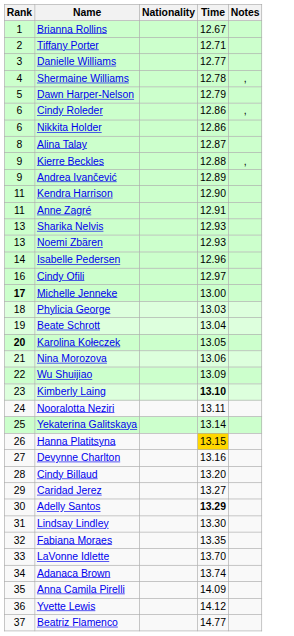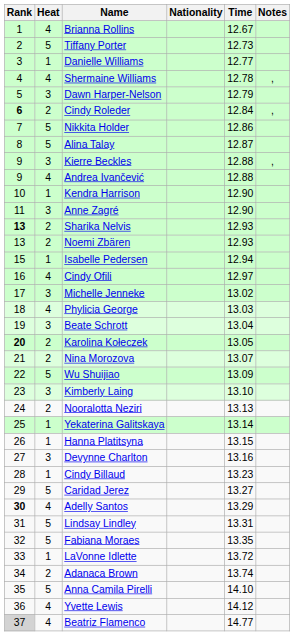 <table class="wikitable sortable" style="text-align:center">
 <tr>
 <th>Rank</th>
+<th>Heat</th>
 <th>Name</th>
 <th>Nationality</th>
 <th>Time</th>
 <th>Notes</th>
 </tr>
 <tr bgcolor=ccffcc>
 <td>1</td>
+<td>4</td>
 <td align=left><a href='#'>Brianna Rollins</a></td>
 <td align=left></td>
 <td>12.67</td>
 <td></td>
 </tr>
 <tr bgcolor=ccffcc>
 <td>2</td>
+<td>5</td>
 <td align=left><a href='#'>Tiffany Porter</a></td>
 <td align=left></td>
-<td>12.71</td>
+<td>12.73</td>
 <td></td>
 </tr>
 <tr bgcolor=ccffcc>
 <td>3</td>
+<td>1</td>
 <td align=left><a href='#'>Danielle Williams</a></td>
 <td align=left></td>
 <td>12.77</td>
 <td></td>
 </tr>
 <tr bgcolor=ccffcc>
+<td>4</td>
 <td>4</td>
 <td align=left><a href='#'>Shermaine Williams</a></td>
 <td align=left></td>
 <td>12.78</td>
 <td>, </td>
 </tr>
 <tr bgcolor=ccffcc>
 <td>5</td>
+<td>3</td>
 <td align=left><a href='#'>Dawn Harper-Nelson</a></td>
 <td align=left></td>
 <td>12.79</td>
 <td></td>
 </tr>
 <tr bgcolor=ccffcc>
-<td>6</td>
+<td><strong>6</strong></td>
+<td>2</td>
 <td align=left><a href='#'>Cindy Roleder</a></td>
 <td align=left></td>
-<td>12.86</td>
+<td>12.84</td>
 <td>, </td>
 </tr>
 <tr bgcolor=ccffcc>
-<td>6</td>
+<td>7</td>
+<td>5</td>
 <td align=left><a href='#'>Nikkita Holder</a></td>
 <td align=left></td>
 <td>12.86</td>
 <td></td>
 </tr>
 <tr bgcolor=ccffcc>
 <td>8</td>
+<td>5</td>
 <td align=left><a href='#'>Alina Talay</a></td>
 <td align=left></td>
 <td>12.87</td>
 <td></td>
 </tr>
 <tr bgcolor=ccffcc>
 <td>9</td>
+<td>3</td>
 <td align=left><a href='#'>Kierre Beckles</a></td>
 <td align=left></td>
 <td>12.88</td>
 <td>, </td>
 </tr>
 <tr bgcolor=ccffcc>
 <td>9</td>
+<td>4</td>
 <td align=left><a href='#'>Andrea Ivančević</a></td>
 <td align=left></td>
-<td>12.89</td>
+<td>12.88</td>
 <td></td>
 </tr>
 <tr bgcolor=ccffcc>
-<td>11</td>
+<td>10</td>
+<td>1</td>
 <td align=left><a href='#'>Kendra Harrison</a></td>
 <td align=left></td>
 <td>12.90</td>
 <td></td>
 </tr>
 <tr bgcolor=ccffcc>
 <td>11</td>
+<td>3</td>
 <td align=left><a href='#'>Anne Zagré</a></td>
 <td align=left></td>
-<td>12.91</td>
+<td>12.90</td>
 <td></td>
 </tr>
 <tr bgcolor=ccffcc>
-<td>13</td>
+<td><strong>13</strong></td>
+<td>2</td>
 <td align=left><a href='#'>Sharika Nelvis</a></td>
 <td align=left></td>
 <td>12.93</td>
 <td></td>
 </tr>
 <tr bgcolor=ccffcc>
 <td>13</td>
+<td>2</td>
 <td align=left><a href='#'>Noemi Zbären</a></td>
 <td align=left></td>
 <td>12.93</td>
 <td></td>
 </tr>
 <tr bgcolor=ccffcc>
-<td>14</td>
+<td>15</td>
+<td>1</td>
 <td align=left><a href='#'>Isabelle Pedersen</a></td>
 <td align=left></td>
-<td>12.96</td>
+<td>12.94</td>
 <td></td>
 </tr>
 <tr bgcolor=ccffcc>
 <td>16</td>
+<td>4</td>
 <td align=left><a href='#'>Cindy Ofili</a></td>
 <td align=left></td>
 <td>12.97</td>
 <td></td>
 </tr>
 <tr bgcolor=ccffcc>
-<td><strong>17</strong></td>
+<td>17</td>
+<td>3</td>
 <td align=left><a href='#'>Michelle Jenneke</a></td>
 <td align=left></td>
-<td>13.00</td>
+<td>13.02</td>
 <td></td>
 </tr>
 <tr bgcolor=ddffdd>
 <td>18</td>
+<td>4</td>
 <td align=left><a href='#'>Phylicia George</a></td>
 <td align=left></td>
 <td>13.03</td>
 <td></td>
 </tr>
 <tr bgcolor=ddffdd>
 <td>19</td>
+<td>3</td>
 <td align=left><a href='#'>Beate Schrott</a></td>
 <td align=left></td>
 <td>13.04</td>
 <td></td>
 </tr>
 <tr bgcolor=ccffcc>
 <td><strong>20</strong></td>
+<td>2</td>
 <td align=left><a href='#'>Karolina Kołeczek</a></td>
 <td align=left></td>
 <td>13.05</td>
 <td></td>
 </tr>
 <tr bgcolor=ddffdd>
 <td>21</td>
+<td>2</td>
 <td align=left><a href='#'>Nina Morozova</a></td>
 <td align=left></td>
-<td>13.06</td>
+<td>13.07</td>
 <td></td>
 </tr>
 <tr bgcolor=ccffcc>
 <td>22</td>
+<td>5</td>
 <td align=left><a href='#'>Wu Shuijiao</a></td>
 <td align=left></td>
 <td>13.09</td>
 <td></td>
 </tr>
 <tr bgcolor=ddffdd>
 <td>23</td>
+<td>3</td>
 <td align=left><a href='#'>Kimberly Laing</a></td>
 <td align=left></td>
-<td><strong>13.10</strong></td>
+<td>13.10</td>
 <td></td>
 </tr>
 <tr>
 <td>24</td>
+<td>2</td>
 <td align=left><a href='#'>Nooralotta Neziri</a></td>
 <td align=left></td>
-<td>13.11</td>
+<td>13.13</td>
 <td></td>
 </tr>
 <tr bgcolor=ccffcc>
 <td>25</td>
+<td>1</td>
 <td align=left><a href='#'>Yekaterina Galitskaya</a></td>
 <td align=left></td>
 <td>13.14</td>
 <td></td>
 </tr>
 <tr>
 <td>26</td>
+<td>1</td>
 <td align=left><a href='#'>Hanna Platitsyna</a></td>
 <td align=left></td>
-<td style="background: gold;">13.15</td>
+<td>13.15</td>
 <td></td>
 </tr>
 <tr>
 <td>27</td>
+<td>3</td>
 <td align=left><a href='#'>Devynne Charlton</a></td>
 <td align=left></td>
 <td>13.16</td>
 <td></td>
 </tr>
 <tr>
 <td>28</td>
+<td>1</td>
 <td align=left><a href='#'>Cindy Billaud</a></td>
 <td align=left></td>
-<td>13.20</td>
+<td>13.23</td>
 <td></td>
 </tr>
 <tr>
 <td>29</td>
+<td>5</td>
 <td align=left><a href='#'>Caridad Jerez</a></td>
 <td align=left></td>
 <td>13.27</td>
 <td></td>
 </tr>
 <tr>
-<td>30</td>
+<td><strong>30</strong></td>
+<td>4</td>
 <td align=left><a href='#'>Adelly Santos</a></td>
 <td align=left></td>
-<td><strong>13.29</strong></td>
+<td>13.29</td>
 <td></td>
 </tr>
 <tr>
 <td>31</td>
+<td>5</td>
 <td align=left><a href='#'>Lindsay Lindley</a></td>
 <td align=left></td>
-<td>13.30</td>
+<td>13.31</td>
 <td></td>
 </tr>
 <tr>
 <td>32</td>
+<td>5</td>
 <td align=left><a href='#'>Fabiana Moraes</a></td>
 <td align=left></td>
 <td>13.35</td>
 <td></td>
 </tr>
 <tr>
 <td>33</td>
+<td>1</td>
 <td align=left><a href='#'>LaVonne Idlette</a></td>
 <td align=left></td>
-<td>13.70</td>
+<td>13.72</td>
 <td></td>
 </tr>
 <tr>
 <td>34</td>
+<td>2</td>
 <td align=left><a href='#'>Adanaca Brown</a></td>
 <td align=left></td>
 <td>13.74</td>
 <td></td>
 </tr>
 <tr>
 <td>35</td>
+<td>5</td>
 <td align=left><a href='#'>Anna Camila Pirelli</a></td>
 <td align=left></td>
-<td>14.09</td>
+<td>14.10</td>
 <td></td>
 </tr>
 <tr>
 <td>36</td>
+<td>4</td>
 <td align=left><a href='#'>Yvette Lewis</a></td>
 <td align=left></td>
 <td>14.12</td>
 <td></td>
 </tr>
 <tr>
-<td>37</td>
+<td style="background: lightgrey;">37</td>
+<td>4</td>
 <td align=left><a href='#'>Beatriz Flamenco</a></td>
 <td align=left></td>
 <td>14.77</td>
 <td></td>
 </tr>
 </table>
